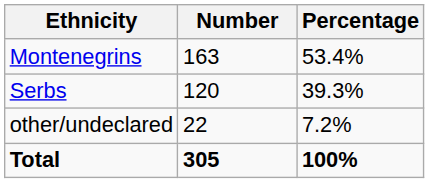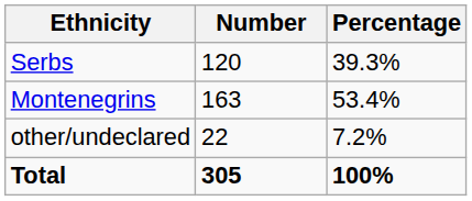 <table class="wikitable">
 <tr>
 <th width="100px">Ethnicity</th>
 <th width="80px">Number</th>
 <th width="80px">Percentage</th>
 </tr>
 <tr>
+<td><a href='#'>Serbs</a></td>
+<td>120</td>
+<td>39.3%</td>
+</tr>
+<tr>
 <td><a href='#'>Montenegrins</a></td>
 <td>163</td>
 <td>53.4%</td>
-</tr>
-<tr>
-<td><a href='#'>Serbs</a></td>
-<td>120</td>
-<td>39.3%</td>
 </tr>
 <tr>
 <td>other/undeclared</td>
 <td>22</td>
 <td>7.2%</td>
 </tr>
 <tr>
 <td><strong>Total</strong></td>
 <td><strong>305</strong></td>
 <td><strong>100%</strong></td>
 </tr>
 </table>
